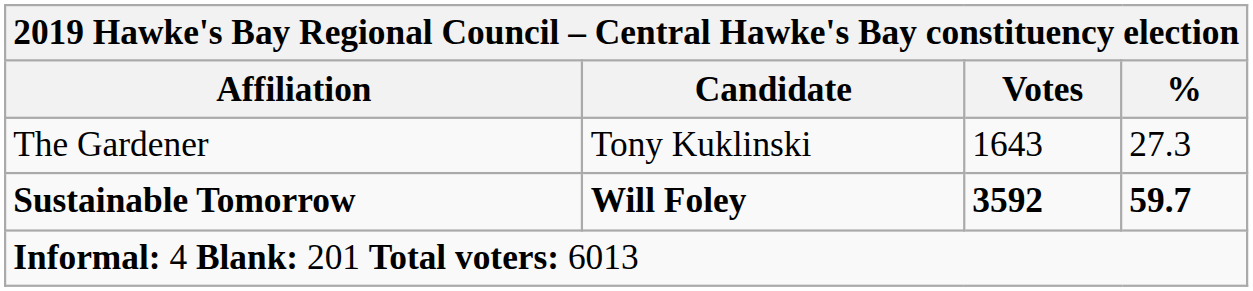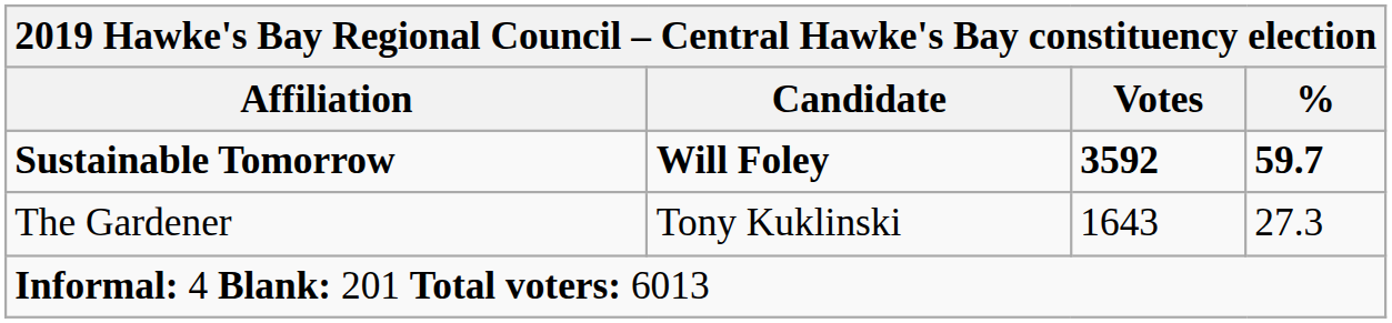 <table class="wikitable">
 <tr>
 <th colspan="4">2019 Hawke's Bay Regional Council – Central Hawke's Bay constituency election</th>
 </tr>
 <tr>
 <th>Affiliation</th>
 <th>Candidate</th>
 <th>Votes</th>
 <th>%</th>
 </tr>
 <tr>
+<td><strong>Sustainable Tomorrow</strong></td>
+<td><strong>Will Foley</strong></td>
+<td><strong>3592</strong></td>
+<td><strong>59.7</strong></td>
+</tr>
+<tr>
 <td>The Gardener</td>
 <td>Tony Kuklinski</td>
 <td>1643</td>
 <td>27.3</td>
 </tr>
 <tr>
-<td><strong>Sustainable Tomorrow</strong></td>
-<td><strong>Will Foley</strong></td>
-<td><strong>3592</strong></td>
-<td><strong>59.7</strong></td>
-</tr>
-<tr>
 <td colspan="4"><strong>Informal:</strong> 4    <strong>Blank:</strong> 201    <strong>Total voters:</strong> 6013</td>
 </tr>
 </table>
